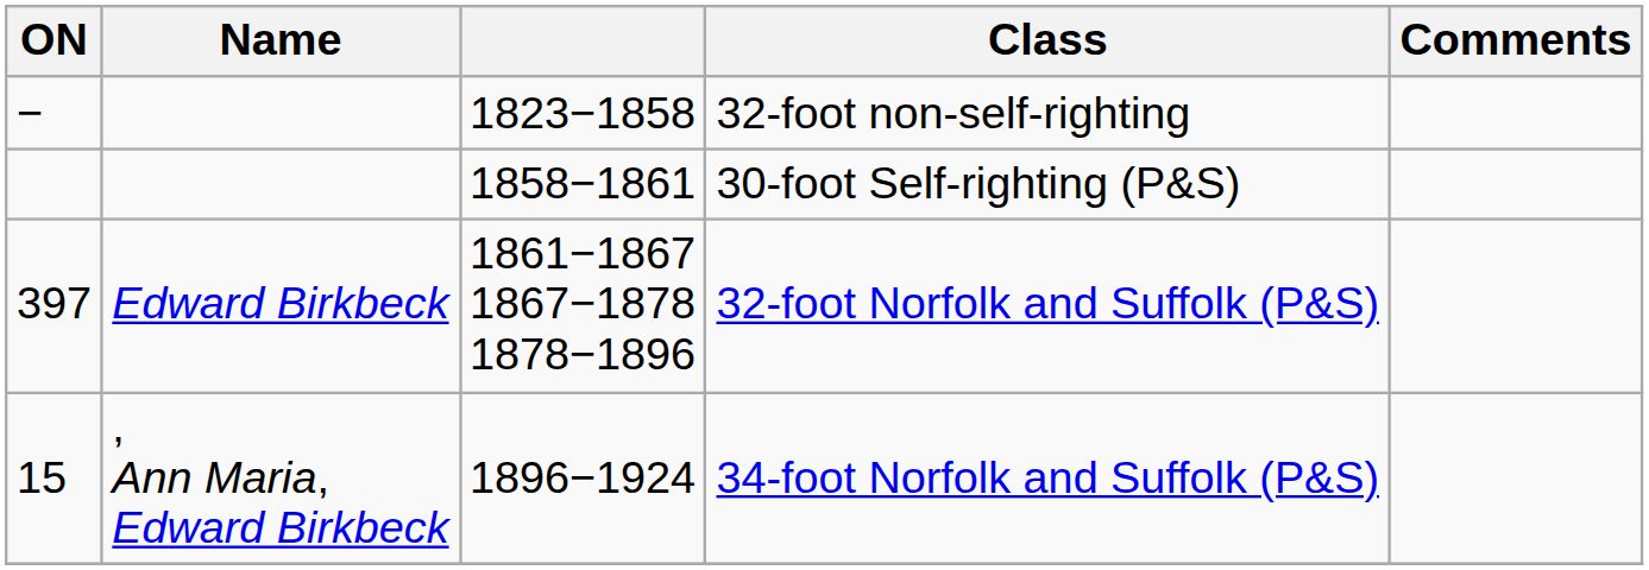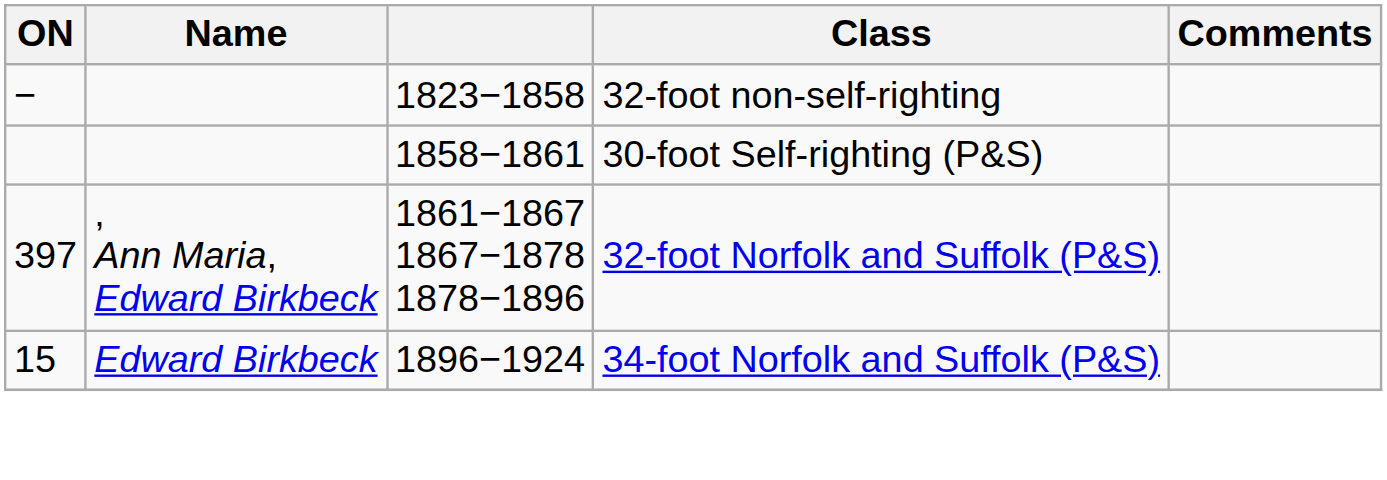 <table class="wikitable">
 <tr>
 <th>ON</th>
 <th>Name</th>
 <th></th>
 <th>Class</th>
 <th>Comments</th>
 </tr>
 <tr>
 <td>−</td>
 <td></td>
 <td>1823−1858</td>
 <td>32-foot non-self-righting</td>
 <td></td>
 </tr>
 <tr>
 <td></td>
 <td></td>
 <td>1858−1861</td>
 <td>30-foot Self-righting (P&S)</td>
 <td></td>
 </tr>
 <tr>
 <td>397</td>
-<td><em><a href='#'>Edward Birkbeck</a></em></td>
+<td>,<br><em>Ann Maria</em>, <br><em><a href='#'>Edward Birkbeck</a></em></td>
 <td>1861−1867<br>1867−1878<br>1878−1896</td>
 <td><a href='#'>32-foot Norfolk and Suffolk (P&S)</a></td>
 <td></td>
 </tr>
 <tr>
 <td>15</td>
-<td>,<br><em>Ann Maria</em>, <br><em><a href='#'>Edward Birkbeck</a></em></td>
+<td><em><a href='#'>Edward Birkbeck</a></em></td>
 <td>1896−1924</td>
 <td><a href='#'>34-foot Norfolk and Suffolk (P&S)</a></td>
 <td></td>
 </tr>
 <tr>
 </tr>
 </table>
